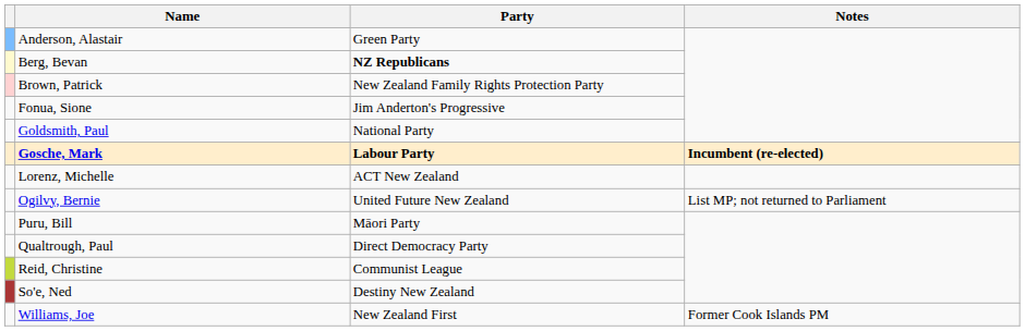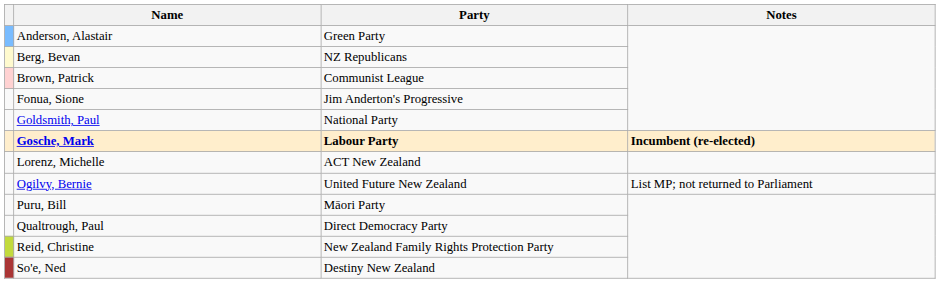 <table class="wikitable" width="70%" style="font-size:95%;">
 <tr>
 <th width=1%></th>
 <th width=33%>Name</th>
 <th width=33%>Party</th>
 <th width=33%>Notes</th>
 </tr>
 <tr -->
 <td bgcolor=#79bcff></td>
 <td>Anderson, Alastair</td>
 <td>Green Party</td>
 </tr>
 <tr -->
 <td bgcolor=#ffface></td>
 <td>Berg, Bevan</td>
-<td><strong>NZ Republicans</strong></td>
+<td>NZ Republicans</td>
 </tr>
 <tr -->
 <td bgcolor=#ffd2d2></td>
 <td>Brown, Patrick</td>
-<td>New Zealand Family Rights Protection Party</td>
+<td>Communist League</td>
 </tr>
 <tr -->
 <td bgcolor=></td>
 <td>Fonua, Sione</td>
 <td>Jim Anderton's Progressive</td>
 </tr>
 <tr -->
 <td bgcolor=></td>
 <td><a href='#'>Goldsmith, Paul</a></td>
 <td>National Party</td>
 </tr>
 <tr ---- bgcolor=#FFEECC>
 <td bgcolor=></td>
 <td><strong><a href='#'>Gosche, Mark</a></strong></td>
 <td><strong>Labour Party</strong></td>
 <td><strong>Incumbent (re-elected)</strong></td>
 </tr>
 <tr -->
 <td bgcolor=></td>
 <td>Lorenz, Michelle</td>
 <td>ACT New Zealand</td>
 </tr>
 <tr -->
 <td bgcolor=></td>
 <td><a href='#'>Ogilvy, Bernie</a></td>
 <td>United Future New Zealand</td>
 <td>List MP; not returned to Parliament</td>
 </tr>
 <tr -->
 <td bgcolor=></td>
 <td>Puru, Bill</td>
 <td>Māori Party</td>
 </tr>
 <tr -->
 <td bgcolor=></td>
 <td>Qualtrough, Paul</td>
 <td>Direct Democracy Party</td>
 </tr>
 <tr -->
 <td bgcolor=#c2da3d></td>
 <td>Reid, Christine</td>
-<td>Communist League</td>
+<td>New Zealand Family Rights Protection Party</td>
 </tr>
 <tr -->
 <td bgcolor=#aa3535></td>
 <td>So'e, Ned</td>
 <td>Destiny New Zealand</td>
 </tr>
-<tr -->
-<td bgcolor=></td>
-<td><a href='#'>Williams, Joe</a></td>
-<td>New Zealand First</td>
-<td>Former Cook Islands PM</td>
-</tr>
 </table>
